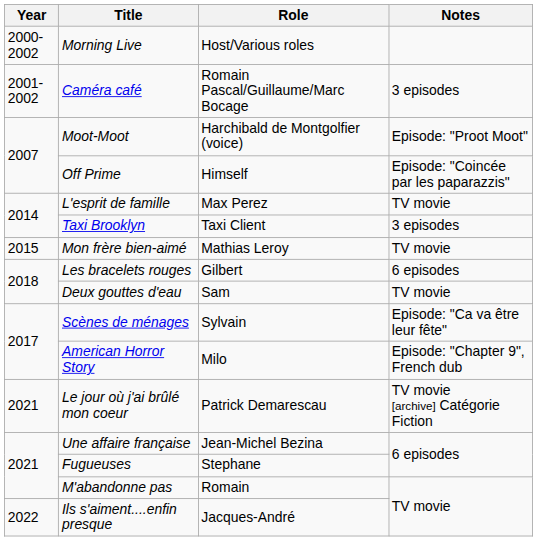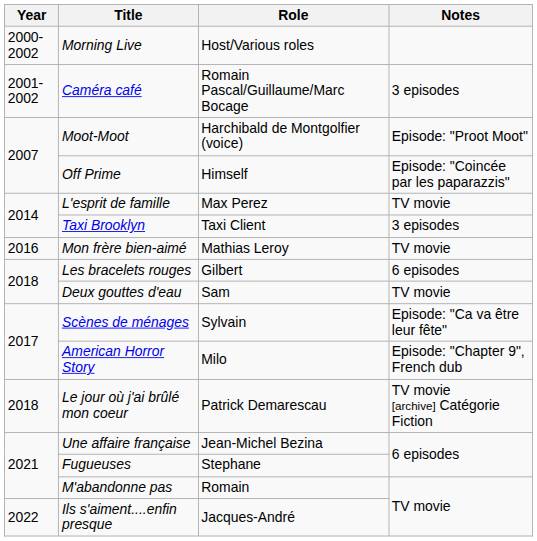 <table class="wikitable">
 <tr>
 <th>Year</th>
 <th>Title</th>
 <th>Role</th>
 <th>Notes</th>
 </tr>
 <tr>
 <td>2000-2002</td>
 <td><em>Morning Live</em></td>
 <td>Host/Various roles</td>
 <td></td>
 </tr>
 <tr>
 <td>2001-2002</td>
 <td><em><a href='#'>Caméra café</a></em></td>
 <td>Romain Pascal/Guillaume/Marc Bocage</td>
 <td>3 episodes</td>
 </tr>
 <tr>
 <td rowspan="2">2007</td>
 <td><em>Moot-Moot</em></td>
 <td>Harchibald de Montgolfier (voice)</td>
 <td>Episode: "Proot Moot"</td>
 </tr>
 <tr>
 <td><em>Off Prime</em></td>
 <td>Himself</td>
 <td>Episode: "Coincée par les paparazzis"</td>
 </tr>
 <tr>
 <td rowspan="2">2014</td>
 <td><em>L'esprit de famille</em></td>
 <td>Max Perez</td>
 <td>TV movie</td>
 </tr>
 <tr>
 <td><em><a href='#'>Taxi Brooklyn</a></em></td>
 <td>Taxi Client</td>
 <td>3 episodes</td>
 </tr>
 <tr>
-<td>2015</td>
+<td>2016</td>
 <td><em>Mon frère bien-aimé</em></td>
 <td>Mathias Leroy</td>
 <td>TV movie</td>
 </tr>
 <tr>
 <td rowspan="2">2018</td>
 <td><em>Les bracelets rouges</em></td>
 <td>Gilbert</td>
 <td>6 episodes</td>
 </tr>
 <tr>
 <td><em>Deux gouttes d'eau</em></td>
 <td>Sam</td>
 <td>TV movie</td>
 </tr>
 <tr>
 <td rowspan="2">2017</td>
 <td><em><a href='#'>Scènes de ménages</a></em></td>
 <td>Sylvain</td>
 <td>Episode: "Ca va être leur fête"</td>
 </tr>
 <tr>
 <td><em><a href='#'>American Horror Story</a></em></td>
 <td>Milo</td>
 <td>Episode: "Chapter 9", French dub</td>
 </tr>
 <tr>
-<td>2021</td>
+<td>2018</td>
 <td><em>Le jour où j'ai brûlé mon coeur</em></td>
 <td>Patrick Demarescau</td>
 <td>TV movie<br> <small>[archive]</small> Catégorie Fiction</td>
 </tr>
 <tr>
 <td rowspan="3">2021</td>
 <td><em>Une affaire française</em></td>
 <td>Jean-Michel Bezina</td>
 <td rowspan="2">6 episodes</td>
 </tr>
 <tr>
 <td><em>Fugueuses</em></td>
 <td>Stephane</td>
 </tr>
 <tr>
 <td><em>M'abandonne pas</em></td>
 <td>Romain</td>
 <td rowspan="2">TV movie</td>
 </tr>
 <tr>
 <td>2022</td>
 <td><em>Ils s'aiment....enfin presque</em></td>
 <td>Jacques-André</td>
 </tr>
 </table>
